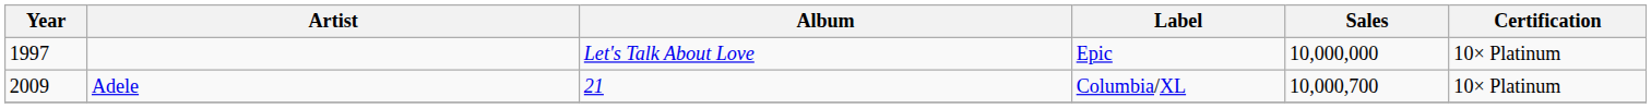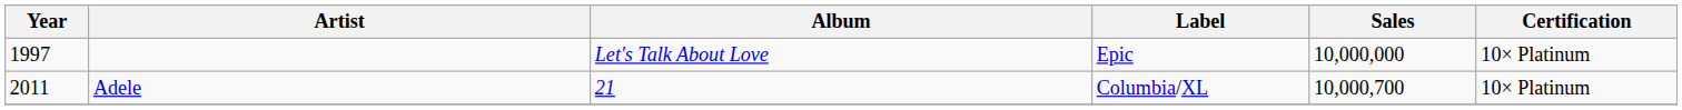 <table class="wikitable sortabe" width="100%" style="font-size: 0.95em">
 <tr>
 <th width=5%><strong>Year</strong></th>
 <th width=30%><strong>Artist</strong></th>
 <th width=30%><strong>Album</strong></th>
 <th width=13%><strong>Label</strong></th>
 <th width=10%><strong>Sales</strong></th>
 <th width=12%><strong>Certification</strong></th>
 </tr>
 <tr>
 <td>1997</td>
 <td></td>
 <td><em><a href='#'>Let's Talk About Love</a></em></td>
 <td><a href='#'>Epic</a></td>
 <td>10,000,000</td>
 <td>10× Platinum</td>
 </tr>
 <tr>
-<td>2009</td>
+<td>2011</td>
 <td><a href='#'>Adele</a></td>
 <td><em><a href='#'>21</a></em></td>
 <td><a href='#'>Columbia</a>/<a href='#'>XL</a></td>
 <td>10,000,700</td>
 <td>10× Platinum</td>
 </tr>
 <tr>
 </tr>
 </table>
